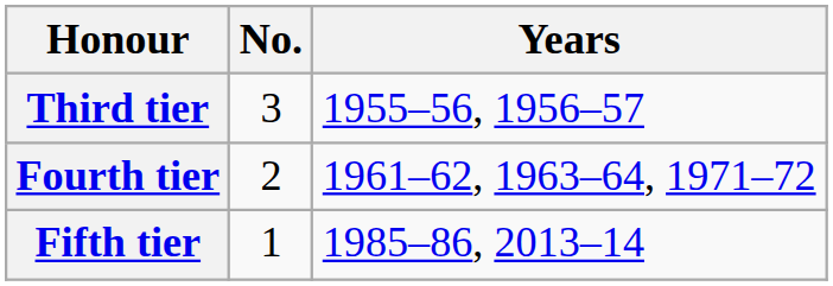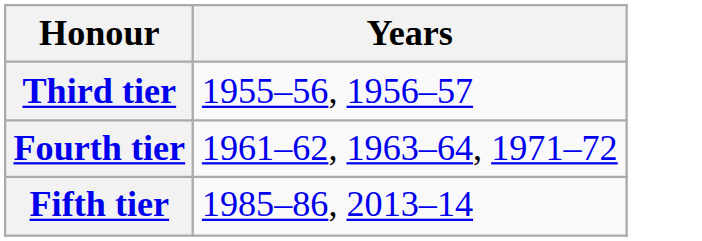 <table class="wikitable plainrowheaders">
 <tr>
 <th scope=col>Honour</th>
-<th scope=col>No.</th>
 <th scope=col>Years</th>
 </tr>
 <tr>
 <th scope=row><a href='#'>Third tier</a></th>
-<td align=center>3</td>
 <td><a href='#'>1955–56</a>, <a href='#'>1956–57</a></td>
 </tr>
 <tr>
 <th scope=row><a href='#'>Fourth tier</a></th>
-<td align=center>2</td>
 <td><a href='#'>1961–62</a>, <a href='#'>1963–64</a>, <a href='#'>1971–72</a></td>
 </tr>
 <tr>
 <th scope=row><a href='#'>Fifth tier</a></th>
-<td align=center>1</td>
 <td><a href='#'>1985–86</a>, <a href='#'>2013–14</a></td>
 </tr>
 </table>
